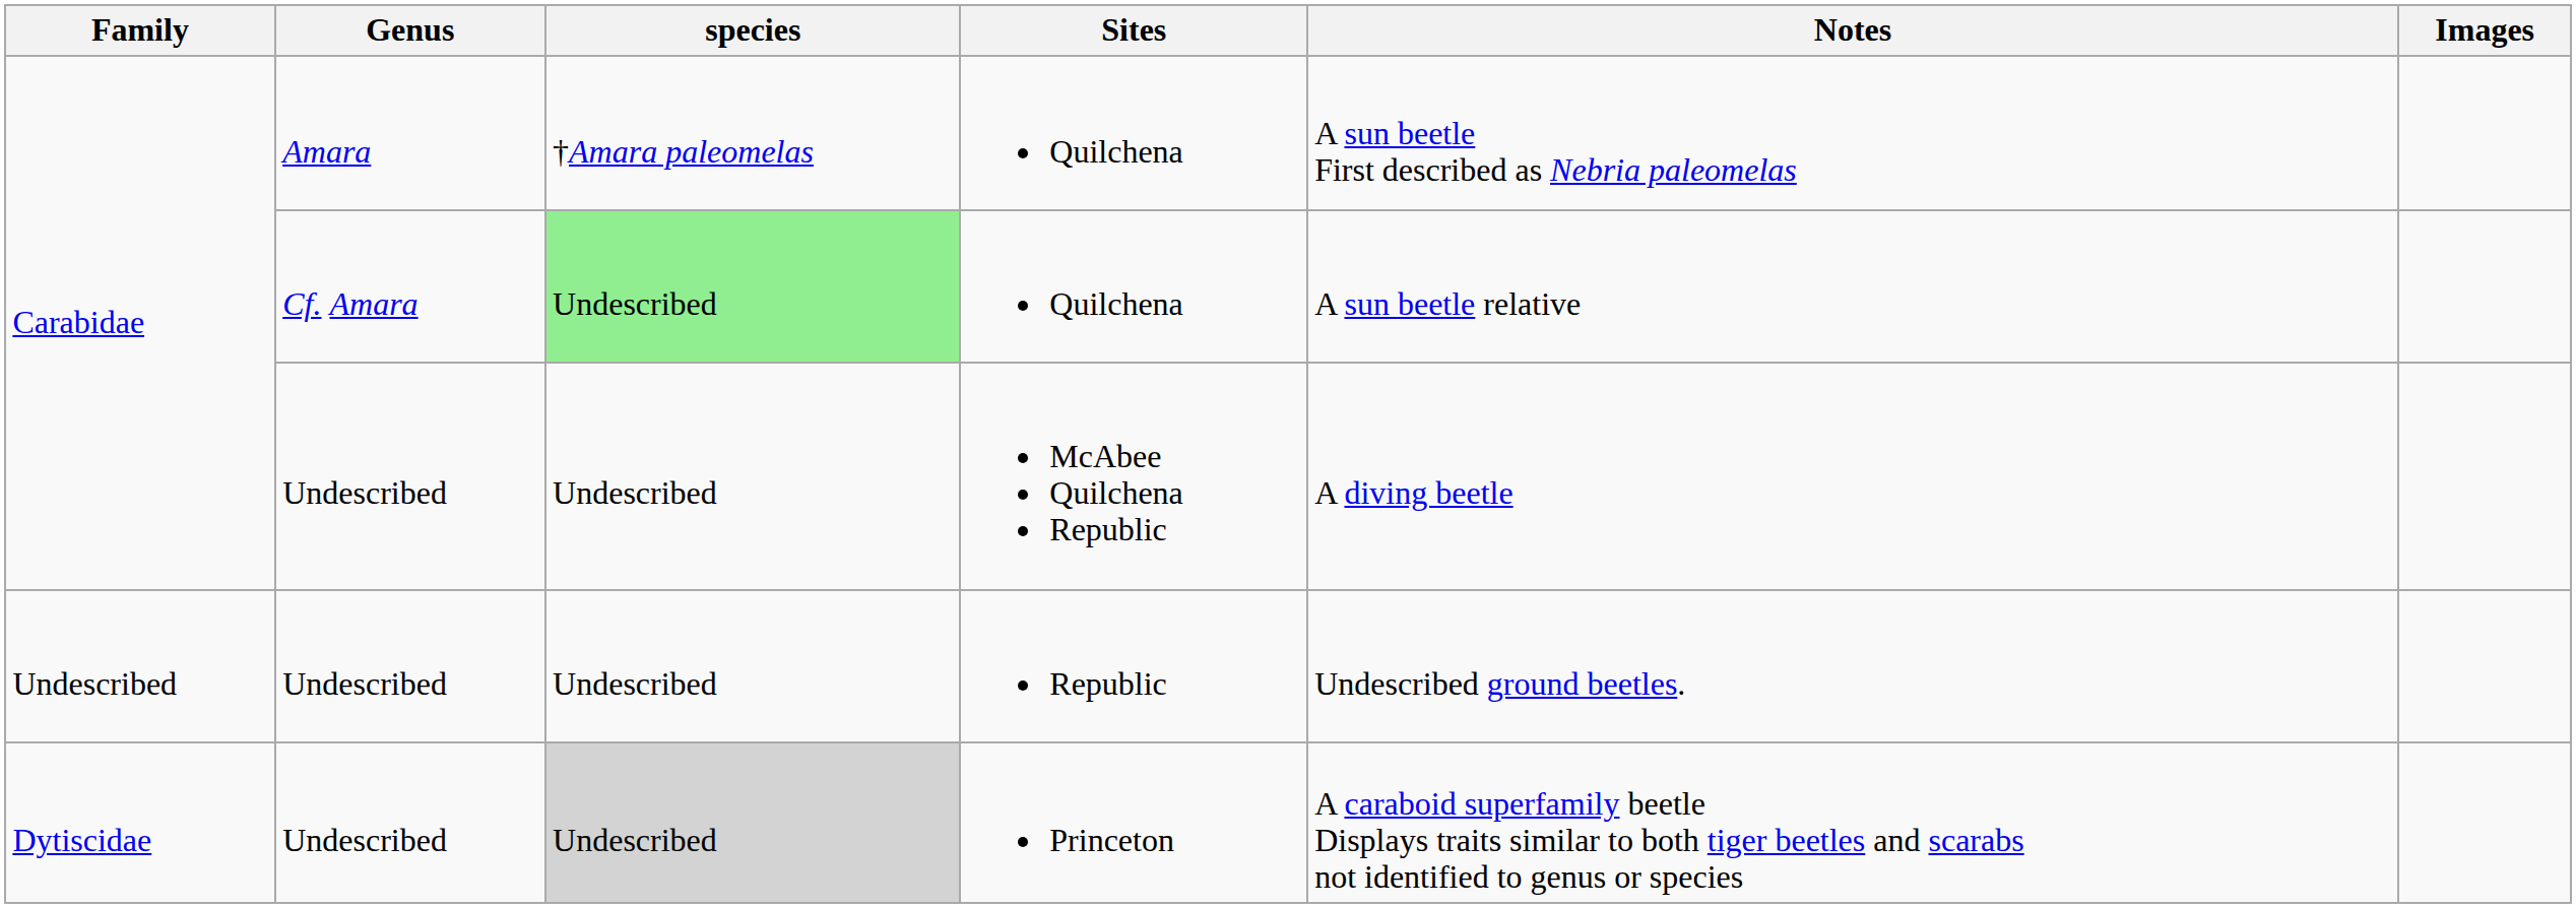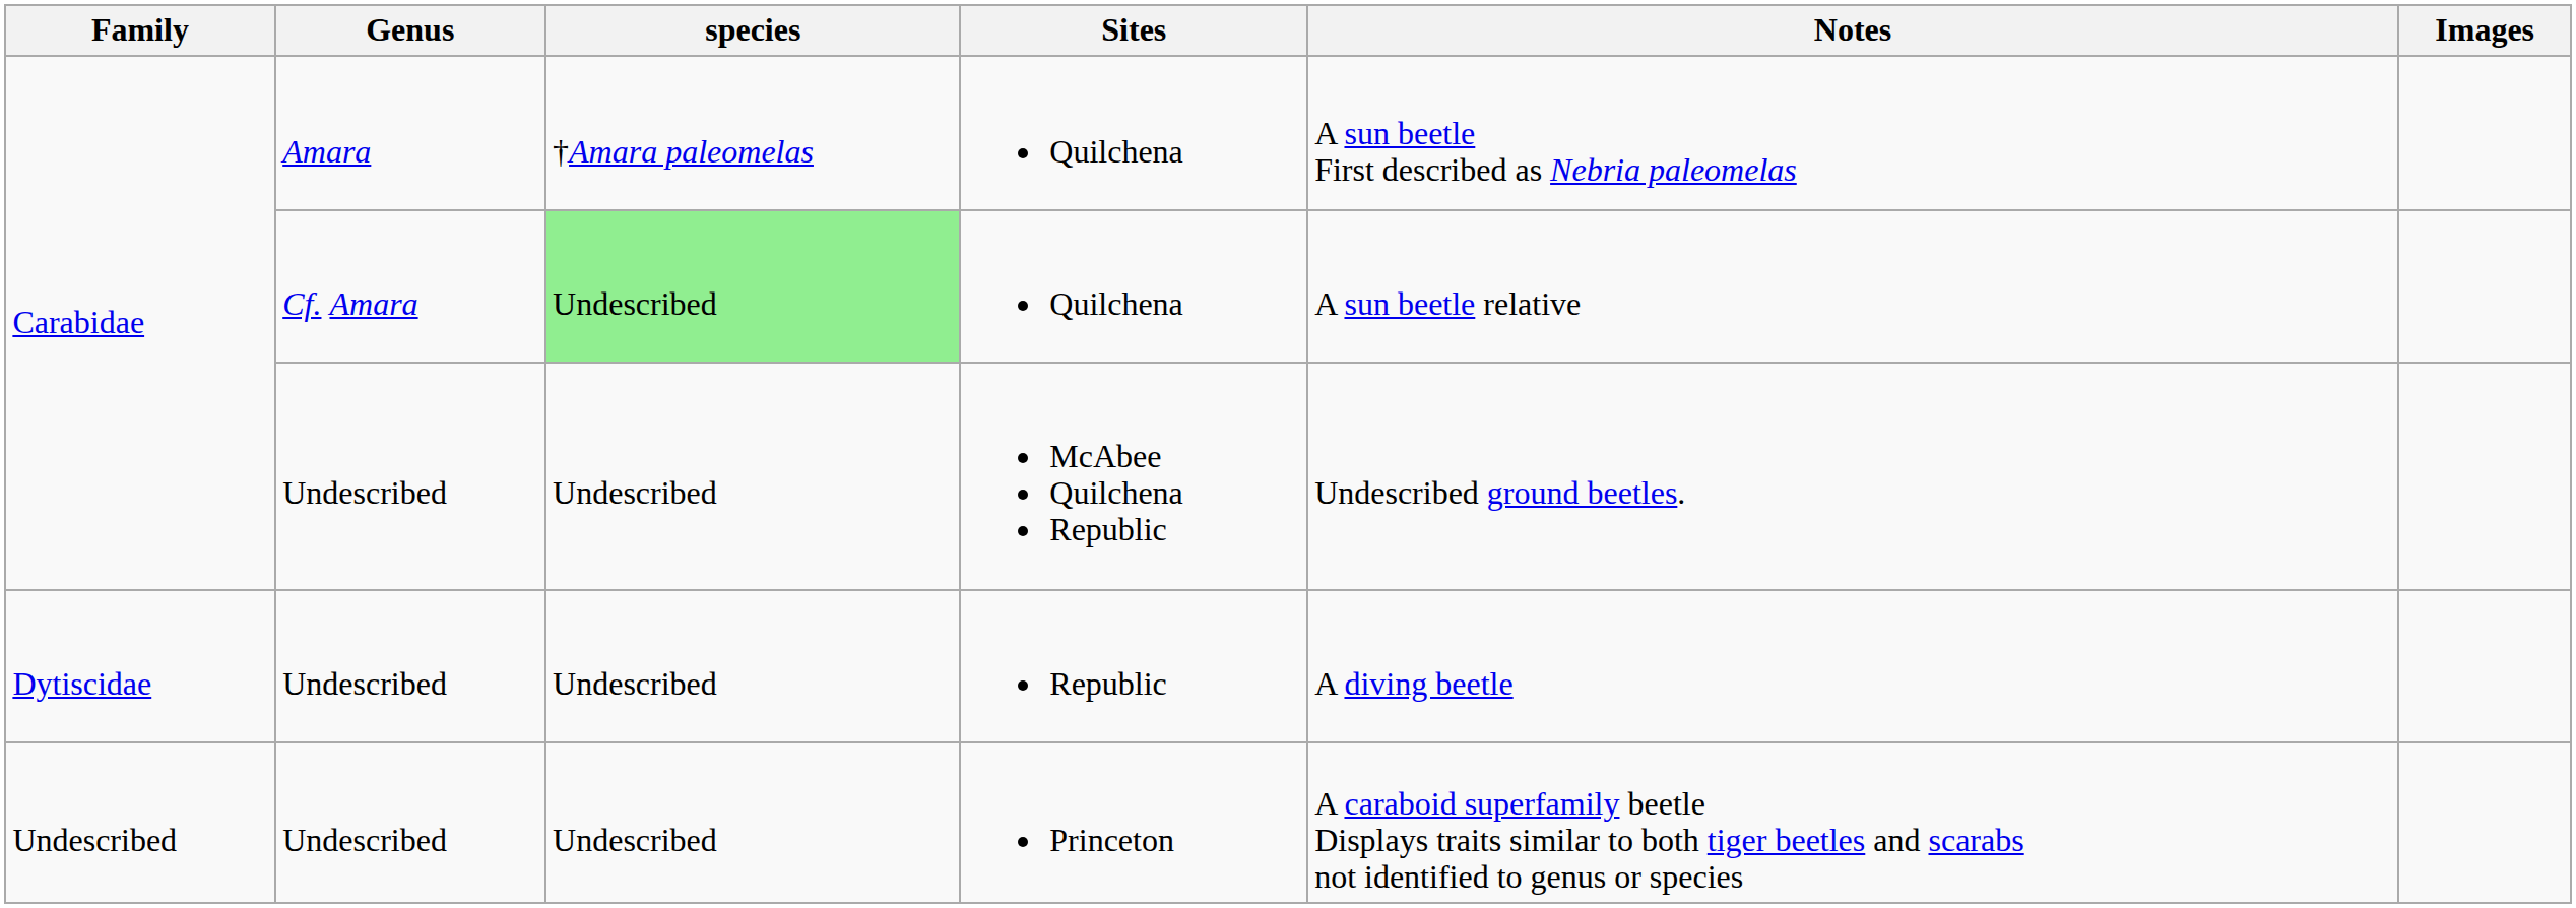 <table class="wikitable sortable"  style="margin:auto; width:100%;">
 <tr>
 <th>Family</th>
 <th>Genus</th>
 <th>species</th>
 <th>Sites</th>
 <th>Notes</th>
 <th>Images</th>
 </tr>
 <tr>
 <td rowspan=3><a href='#'>Carabidae</a></td>
 <td><br><em><a href='#'>Amara</a></em></td>
 <td><br>†<em><a href='#'>Amara paleomelas</a></em></td>
 <td><br><ul><li>Quilchena</li></ul></td>
 <td><br>A <a href='#'>sun beetle</a><br> First described as <em><a href='#'>Nebria paleomelas</a></em></td>
 <td><br></td>
 </tr>
 <tr>
 <td><br><em><a href='#'>Cf.</a></em> <em><a href='#'>Amara</a></em></td>
 <td style="background: lightgreen;"><br>Undescribed</td>
 <td><br><ul><li>Quilchena</li></ul></td>
 <td><br>A <a href='#'>sun beetle</a> relative</td>
 <td></td>
 </tr>
 <tr>
 <td><br>Undescribed</td>
 <td><br>Undescribed</td>
 <td><br><ul><li>McAbee</li><li>Quilchena</li><li>Republic</li></ul></td>
+<td><br>Undescribed <a href='#'>ground beetles</a>.</td>
+<td><br></td>
+</tr>
+<tr>
+<td><br><a href='#'>Dytiscidae</a></td>
+<td><br>Undescribed</td>
+<td><br>Undescribed</td>
+<td><br><ul><li>Republic</li></ul></td>
 <td><br>A <a href='#'>diving beetle</a></td>
-<td><br></td>
+<td></td>
 </tr>
 <tr>
 <td><br>Undescribed</td>
 <td><br>Undescribed</td>
 <td><br>Undescribed</td>
-<td><br><ul><li>Republic</li></ul></td>
-<td><br>Undescribed <a href='#'>ground beetles</a>.</td>
-<td></td>
-</tr>
-<tr>
-<td><br><a href='#'>Dytiscidae</a></td>
-<td><br>Undescribed</td>
-<td style="background: lightgrey;"><br>Undescribed</td>
 <td><br><ul><li>Princeton</li></ul></td>
 <td><br>A <a href='#'>caraboid superfamily</a> beetle<br>Displays traits similar to both <a href='#'>tiger beetles</a> and <a href='#'>scarabs</a><br> not identified to genus or species</td>
 <td></td>
 </tr>
 <tr>
 </tr>
 </table>
